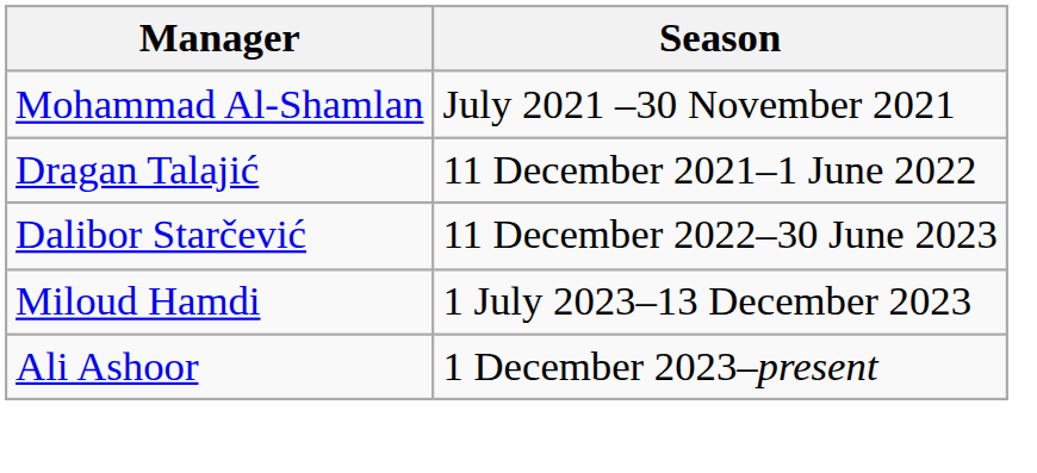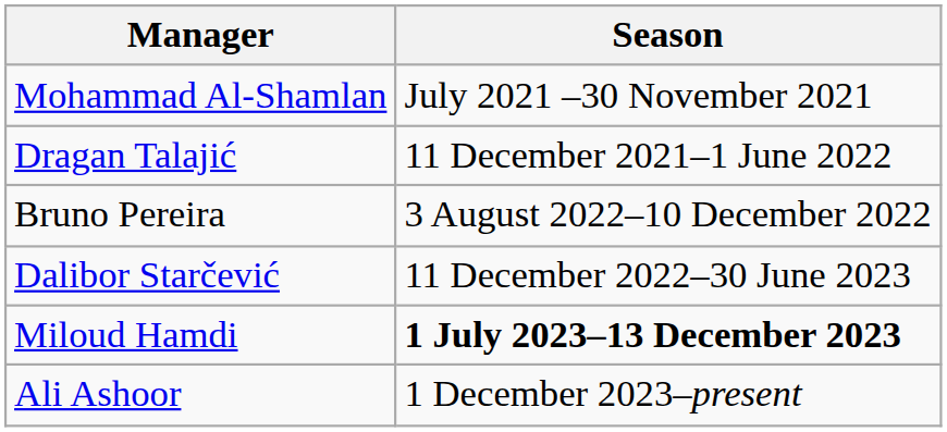 <table class="wikitable">
 <tr>
 <th>Manager</th>
 <th>Season</th>
 </tr>
 <tr>
 <td> <a href='#'>Mohammad Al-Shamlan</a></td>
 <td>July 2021 –30 November 2021</td>
 </tr>
 <tr>
 <td> <a href='#'>Dragan Talajić</a></td>
 <td>11 December 2021–1 June 2022</td>
 </tr>
 <tr>
+<td> Bruno Pereira</td>
+<td>3 August 2022–10 December 2022</td>
+</tr>
+<tr>
 <td> <a href='#'>Dalibor Starčević</a></td>
 <td>11 December 2022–30 June 2023</td>
 </tr>
 <tr>
 <td> <a href='#'>Miloud Hamdi</a></td>
-<td>1 July 2023–13 December 2023</td>
+<td><strong>1 July 2023–13 December 2023</strong></td>
 </tr>
 <tr>
 <td> <a href='#'>Ali Ashoor</a></td>
 <td>1 December 2023–<em>present</em></td>
 </tr>
 </table>
